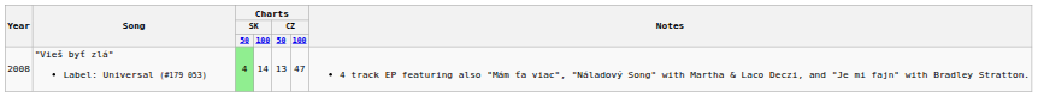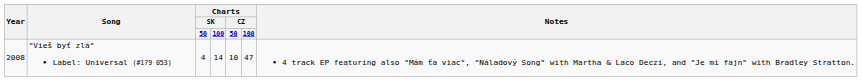 <table class="wikitable" style="text-align:center;">
 <tr>
 <th rowspan="3" style="width:20px;">Year</th>
 <th rowspan="3" style="width:275px;">Song</th>
 <th colspan="4" style="width:80px;">Charts</th>
 <th rowspan="3">Notes</th>
 </tr>
 <tr style="font-size:smaller;">
 <th colspan="2" style="width:40px;">SK</th>
 <th colspan="2" style="width:40px;">CZ</th>
 </tr>
 <tr style="font-size:smaller;">
 <th rowspan="1" width="20"><a href='#'>50</a><br></th>
 <th rowspan="1" width="20"><a href='#'>100</a><br></th>
 <th rowspan="1" width="20"><a href='#'>50</a><br></th>
 <th rowspan="1" width="20"><a href='#'>100</a><br></th>
 </tr>
 <tr>
 <td>2008</td>
 <td align="left">"Vieš byť zlá"<br><ul><li>Label: Universal <small>(#179 053)</small></li></ul></td>
-<td style="background: lightgreen;">4</td>
+<td>4</td>
 <td>14</td>
-<td>13</td>
+<td>10</td>
 <td>47</td>
 <td><br><ul><li>4 track EP featuring also "Mám ťa viac", "Náladový Song" with Martha & Laco Deczi, and "Je mi fajn" with Bradley Stratton.</li></ul></td>
 </tr>
 </table>
